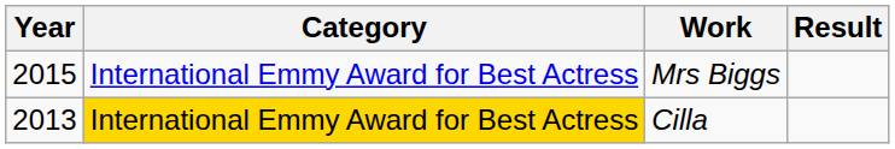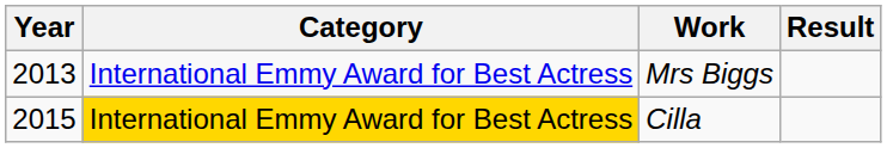 <table class="wikitable sortable">
 <tr>
 <th>Year</th>
 <th>Category</th>
 <th>Work</th>
 <th>Result</th>
 </tr>
 <tr>
-<td>2015</td>
+<td>2013</td>
 <td><a href='#'>International Emmy Award for Best Actress</a></td>
 <td><em>Mrs Biggs</em></td>
 <td></td>
 </tr>
 <tr>
-<td>2013</td>
+<td>2015</td>
 <td style="background: gold;">International Emmy Award for Best Actress</td>
 <td><em>Cilla</em></td>
 <td></td>
 </tr>
 </table>
